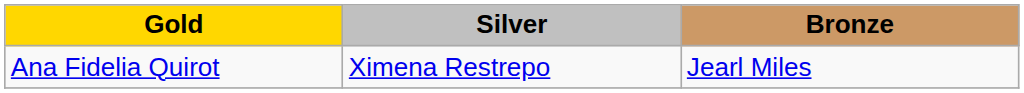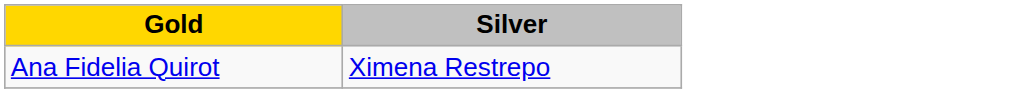 <table class="wikitable" style="text-align:left">
 <tr align="center">
 <td width=200 bgcolor=gold><strong>Gold</strong></td>
 <td width=200 bgcolor=silver><strong>Silver</strong></td>
-<td width=200 bgcolor=CC9966><strong>Bronze</strong></td>
 </tr>
 <tr>
 <td><a href='#'>Ana Fidelia Quirot</a><br><em></em></td>
 <td><a href='#'>Ximena Restrepo</a><br><em></em></td>
-<td><a href='#'>Jearl Miles</a><br><em></em></td>
 </tr>
 </table>
